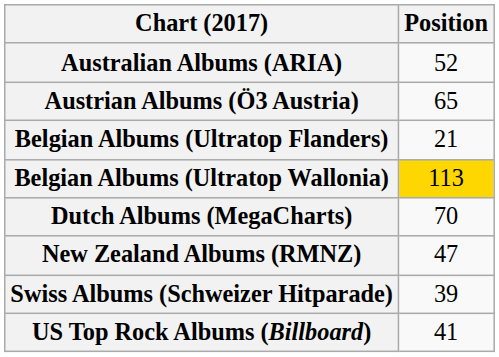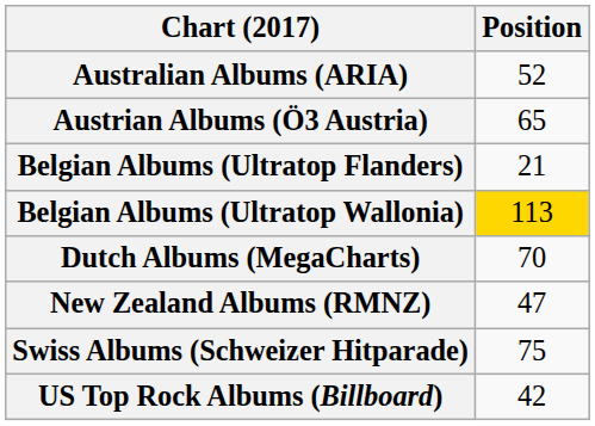 <table class="wikitable sortable plainrowheaders" style="text-align:center">
 <tr>
 <th scope="col">Chart (2017)</th>
 <th scope="col">Position</th>
 </tr>
 <tr>
 <th scope="row">Australian Albums (ARIA)</th>
 <td>52</td>
 </tr>
 <tr>
 <th scope="row">Austrian Albums (Ö3 Austria)</th>
 <td>65</td>
 </tr>
 <tr>
 <th scope="row">Belgian Albums (Ultratop Flanders)</th>
 <td>21</td>
 </tr>
 <tr>
 <th scope="row">Belgian Albums (Ultratop Wallonia)</th>
 <td style="background: gold;">113</td>
 </tr>
 <tr>
 <th scope="row">Dutch Albums (MegaCharts)</th>
 <td>70</td>
 </tr>
 <tr>
 <th scope="row">New Zealand Albums (RMNZ)</th>
 <td>47</td>
 </tr>
 <tr>
 <th scope="row">Swiss Albums (Schweizer Hitparade)</th>
-<td>39</td>
+<td>75</td>
 </tr>
 <tr>
 <th scope="row">US Top Rock Albums (<em>Billboard</em>)</th>
-<td>41</td>
+<td>42</td>
 </tr>
 </table>
